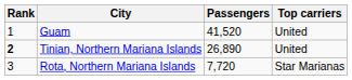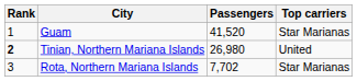 <table class="wikitable sortable" style="font-size: 95%">
 <tr>
 <th>Rank</th>
 <th>City</th>
 <th>Passengers</th>
 <th>Top carriers</th>
 </tr>
 <tr>
 <td>1</td>
 <td><a href='#'>Guam</a></td>
 <td>41,520</td>
-<td>United</td>
+<td>Star Marianas</td>
 </tr>
 <tr>
 <td><strong>2</strong></td>
 <td><a href='#'>Tinian, Northern Mariana Islands</a></td>
-<td>26,890</td>
+<td>26,980</td>
 <td>United</td>
 </tr>
 <tr>
 <td>3</td>
 <td><a href='#'>Rota, Northern Mariana Islands</a></td>
-<td>7,720</td>
+<td>7,702</td>
 <td>Star Marianas</td>
 </tr>
 </table>
